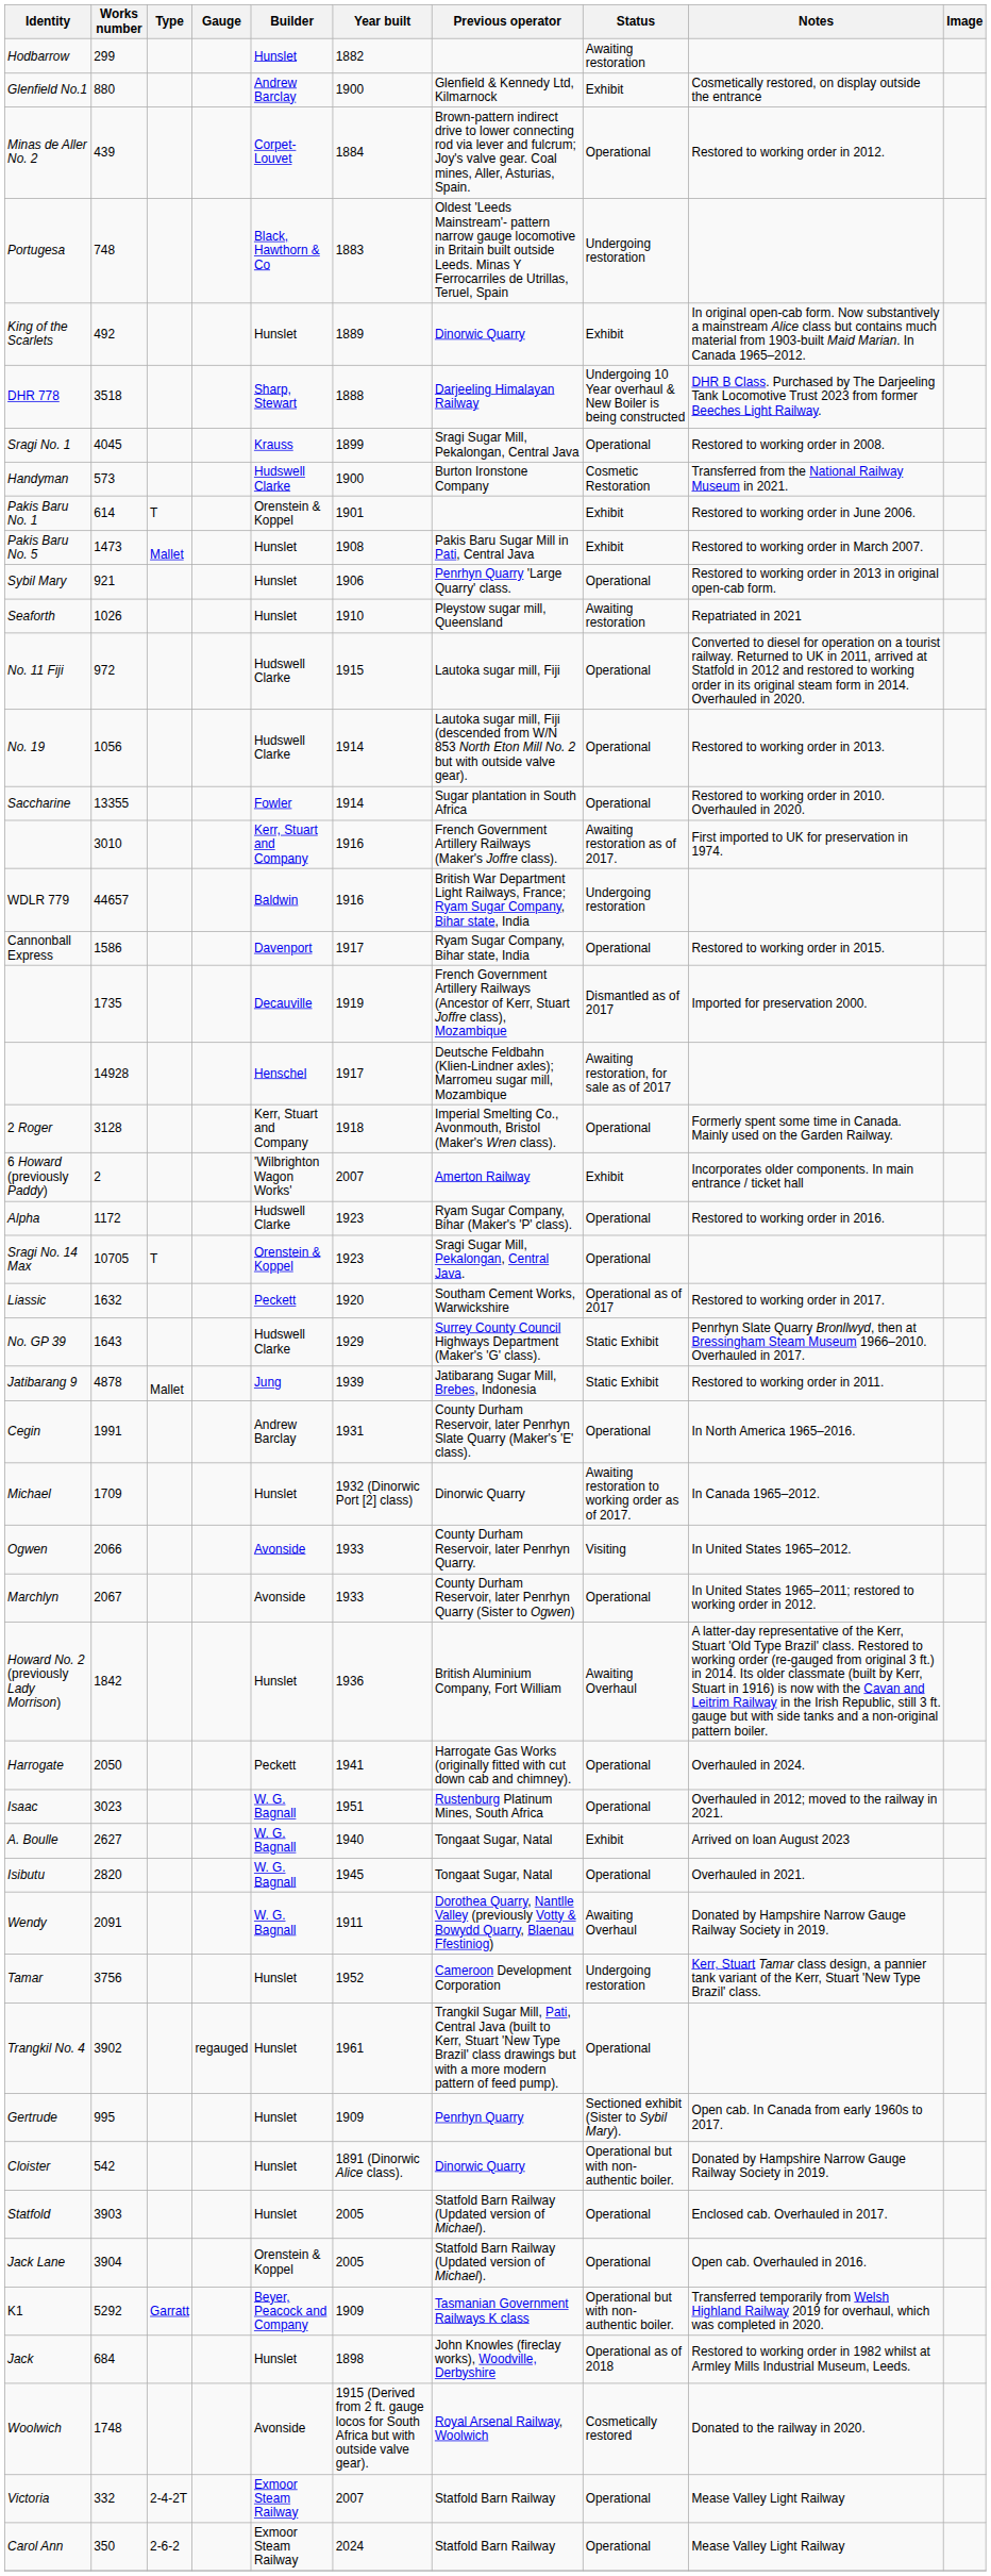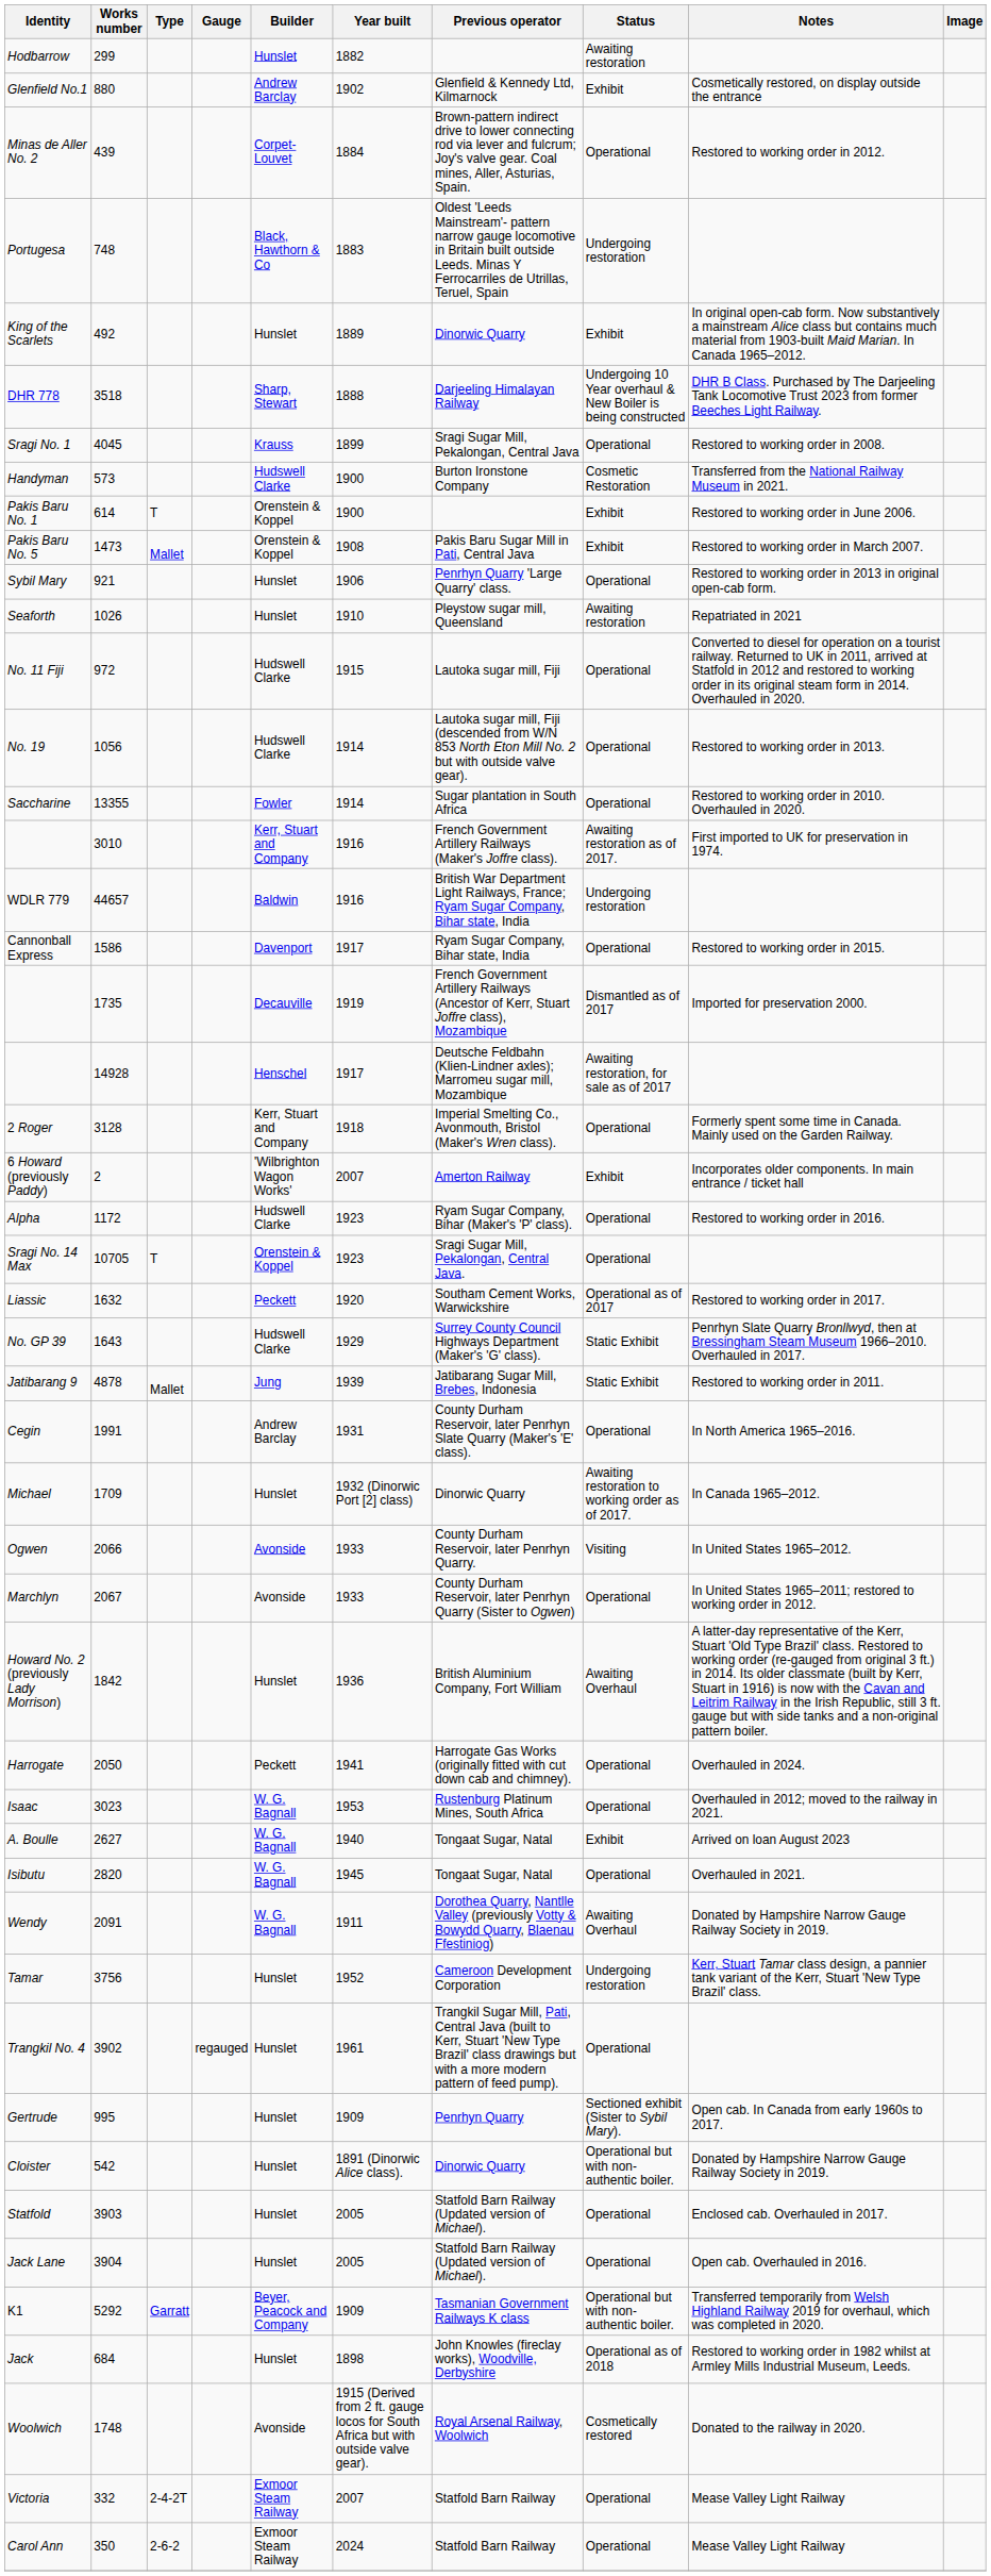 <table class="wikitable sortable">
 <tr>
 <th>Identity</th>
 <th>Works number</th>
 <th>Type</th>
 <th>Gauge</th>
 <th>Builder</th>
 <th>Year built</th>
 <th>Previous operator</th>
 <th>Status</th>
 <th class=unsortable>Notes</th>
 <th class=unsortable>Image</th>
 </tr>
 <tr>
 <td><em>Hodbarrow</em></td>
 <td>299</td>
 <td></td>
 <td></td>
 <td><a href='#'>Hunslet</a></td>
 <td>1882</td>
 <td></td>
 <td>Awaiting restoration</td>
 <td></td>
 <td></td>
 </tr>
 <tr>
 <td><em>Glenfield No.1</em></td>
 <td>880</td>
 <td></td>
 <td></td>
 <td><a href='#'>Andrew Barclay</a></td>
-<td>1900</td>
+<td>1902</td>
 <td>Glenfield & Kennedy Ltd, Kilmarnock</td>
 <td>Exhibit</td>
 <td>Cosmetically restored, on display outside the entrance</td>
 <td></td>
 </tr>
 <tr>
 <td><em>Minas de Aller No. 2</em></td>
 <td>439</td>
 <td></td>
 <td></td>
 <td><a href='#'>Corpet-Louvet</a></td>
 <td>1884</td>
 <td>Brown-pattern indirect drive to lower connecting rod via lever and fulcrum; Joy's valve gear. Coal mines, Aller, Asturias, Spain.</td>
 <td>Operational</td>
 <td>Restored to working order in 2012.</td>
 <td></td>
 </tr>
 <tr>
 <td><em>Portugesa</em></td>
 <td>748</td>
 <td></td>
 <td></td>
 <td><a href='#'>Black, Hawthorn & Co</a></td>
 <td>1883</td>
 <td>Oldest 'Leeds Mainstream'- pattern narrow gauge locomotive in Britain built outside Leeds. Minas Y Ferrocarriles de Utrillas, Teruel, Spain</td>
 <td>Undergoing restoration</td>
 <td></td>
 </tr>
 <tr>
 <td><em>King of the Scarlets</em></td>
 <td>492</td>
 <td></td>
 <td></td>
 <td>Hunslet</td>
 <td>1889</td>
 <td><a href='#'>Dinorwic Quarry</a></td>
 <td>Exhibit</td>
 <td>In original open-cab form. Now substantively a mainstream <em>Alice</em> class but contains much material from 1903-built <em>Maid Marian</em>. In Canada 1965–2012.</td>
 <td></td>
 </tr>
 <tr>
 <td><a href='#'>DHR 778</a></td>
 <td>3518</td>
 <td></td>
 <td></td>
 <td><a href='#'>Sharp, Stewart</a></td>
 <td>1888</td>
 <td><a href='#'>Darjeeling Himalayan Railway</a></td>
 <td>Undergoing 10 Year overhaul & New Boiler is being constructed</td>
 <td><a href='#'>DHR B Class</a>. Purchased by The Darjeeling Tank Locomotive Trust 2023 from former <a href='#'>Beeches Light Railway</a>.</td>
 <td></td>
 </tr>
 <tr>
 <td><em>Sragi No. 1</em></td>
 <td>4045</td>
 <td></td>
 <td></td>
 <td><a href='#'>Krauss</a></td>
 <td>1899</td>
 <td>Sragi Sugar Mill, Pekalongan, Central Java</td>
 <td>Operational</td>
 <td>Restored to working order in 2008.</td>
 <td></td>
 </tr>
 <tr>
 <td><em>Handyman</em></td>
 <td>573</td>
 <td></td>
 <td></td>
 <td><a href='#'>Hudswell Clarke</a></td>
 <td>1900</td>
 <td>Burton Ironstone Company</td>
 <td>Cosmetic Restoration</td>
 <td>Transferred from the <a href='#'>National Railway Museum</a> in 2021.</td>
 <td></td>
 </tr>
 <tr>
 <td><em>Pakis Baru No. 1</em></td>
 <td>614</td>
 <td>T</td>
 <td></td>
 <td>Orenstein & Koppel</td>
-<td>1901</td>
+<td>1900</td>
 <td></td>
 <td>Exhibit</td>
 <td>Restored to working order in June 2006.</td>
 <td></td>
 </tr>
 <tr>
 <td><em>Pakis Baru No. 5</em></td>
 <td>1473</td>
 <td><br><a href='#'>Mallet</a></td>
 <td></td>
-<td>Hunslet</td>
+<td>Orenstein & Koppel</td>
 <td>1908</td>
 <td>Pakis Baru Sugar Mill in <a href='#'>Pati</a>, Central Java</td>
 <td>Exhibit</td>
 <td>Restored to working order in March 2007.</td>
 <td></td>
 </tr>
 <tr>
 <td><em>Sybil Mary</em></td>
 <td>921</td>
 <td></td>
 <td></td>
 <td>Hunslet</td>
 <td>1906</td>
 <td><a href='#'>Penrhyn Quarry</a> 'Large Quarry' class.</td>
 <td>Operational</td>
 <td>Restored to working order in 2013 in original open-cab form.</td>
 <td></td>
 </tr>
 <tr>
 <td><em>Seaforth</em></td>
 <td>1026</td>
 <td></td>
 <td></td>
 <td>Hunslet</td>
 <td>1910</td>
 <td>Pleystow sugar mill, Queensland</td>
 <td>Awaiting restoration</td>
 <td>Repatriated in 2021</td>
 <td></td>
 </tr>
 <tr>
 <td><em>No. 11 Fiji</em></td>
 <td>972</td>
 <td></td>
 <td></td>
 <td>Hudswell Clarke</td>
 <td>1915</td>
 <td>Lautoka sugar mill, Fiji</td>
 <td>Operational</td>
 <td>Converted to diesel for operation on a tourist railway. Returned to UK in 2011, arrived at Statfold in 2012 and restored to working order in its original steam form in 2014. Overhauled in 2020.</td>
 <td></td>
 </tr>
 <tr>
 <td><em>No. 19</em></td>
 <td>1056</td>
 <td></td>
 <td></td>
 <td>Hudswell Clarke</td>
 <td>1914</td>
 <td>Lautoka sugar mill, Fiji (descended from W/N 853 <em>North Eton Mill No. 2</em> but with outside valve gear).</td>
 <td>Operational</td>
 <td>Restored to working order in 2013.</td>
 <td></td>
 </tr>
 <tr>
 <td><em>Saccharine</em></td>
 <td>13355</td>
 <td></td>
 <td></td>
 <td><a href='#'>Fowler</a></td>
 <td>1914</td>
 <td>Sugar plantation in South Africa</td>
 <td>Operational</td>
 <td>Restored to working order in 2010. Overhauled in 2020.</td>
 <td></td>
 </tr>
 <tr>
 <td></td>
 <td>3010</td>
 <td></td>
 <td></td>
 <td><a href='#'>Kerr, Stuart and Company</a></td>
 <td>1916</td>
 <td>French Government Artillery Railways (Maker's <em>Joffre</em> class).</td>
 <td>Awaiting restoration as of 2017.</td>
 <td>First imported to UK for preservation in 1974.</td>
 <td></td>
 </tr>
 <tr>
 <td>WDLR 779</td>
 <td>44657</td>
 <td></td>
 <td></td>
 <td><a href='#'>Baldwin</a></td>
 <td>1916</td>
 <td>British War Department Light Railways, France; <a href='#'>Ryam Sugar Company</a>, <a href='#'>Bihar state</a>, India</td>
 <td>Undergoing restoration</td>
 <td></td>
 <td></td>
 </tr>
 <tr>
 <td>Cannonball Express</td>
 <td>1586</td>
 <td></td>
 <td></td>
 <td><a href='#'>Davenport</a></td>
 <td>1917</td>
 <td>Ryam Sugar Company, Bihar state, India</td>
 <td>Operational</td>
 <td>Restored to working order in 2015.</td>
 <td></td>
 </tr>
 <tr>
 <td></td>
 <td>1735</td>
 <td></td>
 <td></td>
 <td><a href='#'>Decauville</a></td>
 <td>1919</td>
 <td>French Government Artillery Railways (Ancestor of Kerr, Stuart <em>Joffre</em> class), <a href='#'>Mozambique</a></td>
 <td>Dismantled as of 2017</td>
 <td>Imported for preservation 2000.</td>
 <td></td>
 </tr>
 <tr>
 <td></td>
 <td>14928</td>
 <td></td>
 <td></td>
 <td><a href='#'>Henschel</a></td>
 <td>1917</td>
 <td>Deutsche Feldbahn (Klien-Lindner axles); Marromeu sugar mill, Mozambique</td>
 <td>Awaiting restoration, for sale as of 2017</td>
 <td></td>
 <td></td>
 </tr>
 <tr>
 <td>2 <em>Roger</em></td>
 <td>3128</td>
 <td></td>
 <td></td>
 <td>Kerr, Stuart and Company</td>
 <td>1918</td>
 <td>Imperial Smelting Co., Avonmouth, Bristol (Maker's <em>Wren</em> class).</td>
 <td>Operational</td>
 <td>Formerly spent some time in Canada. Mainly used on the Garden Railway.</td>
 <td></td>
 </tr>
 <tr>
 <td>6 <em>Howard</em> (previously <em>Paddy</em>)</td>
 <td>2</td>
 <td></td>
 <td></td>
 <td>'Wilbrighton Wagon Works'</td>
 <td>2007</td>
 <td><a href='#'>Amerton Railway</a></td>
 <td>Exhibit</td>
 <td>Incorporates older components. In main entrance / ticket hall</td>
 <td></td>
 </tr>
 <tr>
 <td><em>Alpha</em></td>
 <td>1172</td>
 <td></td>
 <td></td>
 <td>Hudswell Clarke</td>
 <td>1923</td>
 <td>Ryam Sugar Company, Bihar (Maker's 'P' class).</td>
 <td>Operational</td>
 <td>Restored to working order in 2016.</td>
 <td></td>
 </tr>
 <tr>
 <td><em>Sragi No. 14</em><br><em>Max</em></td>
 <td>10705</td>
 <td>T</td>
 <td></td>
 <td><a href='#'>Orenstein & Koppel</a></td>
 <td>1923</td>
 <td>Sragi Sugar Mill, <a href='#'>Pekalongan</a>, <a href='#'>Central Java</a>.</td>
 <td>Operational</td>
 <td></td>
 <td></td>
 </tr>
 <tr>
 <td><em>Liassic</em></td>
 <td>1632</td>
 <td></td>
 <td></td>
 <td><a href='#'>Peckett</a></td>
 <td>1920</td>
 <td>Southam Cement Works, Warwickshire</td>
 <td>Operational as of 2017</td>
 <td>Restored to working order in 2017.</td>
 <td></td>
 </tr>
 <tr>
 <td><em>No. GP 39</em></td>
 <td>1643</td>
 <td></td>
 <td></td>
 <td>Hudswell Clarke</td>
 <td>1929</td>
 <td><a href='#'>Surrey County Council</a> Highways Department (Maker's 'G' class).</td>
 <td>Static Exhibit</td>
 <td>Penrhyn Slate Quarry <em>Bronllwyd</em>, then at <a href='#'>Bressingham Steam Museum</a> 1966–2010. Overhauled in 2017.</td>
 <td></td>
 </tr>
 <tr>
 <td><em>Jatibarang 9</em></td>
 <td>4878</td>
 <td><br>Mallet</td>
 <td></td>
 <td><a href='#'>Jung</a></td>
 <td>1939</td>
 <td>Jatibarang Sugar Mill, <a href='#'>Brebes</a>, Indonesia</td>
 <td>Static Exhibit</td>
 <td>Restored to working order in 2011.</td>
 <td></td>
 </tr>
 <tr>
 <td><em>Cegin</em></td>
 <td>1991</td>
 <td></td>
 <td></td>
 <td>Andrew Barclay</td>
 <td>1931</td>
 <td>County Durham Reservoir, later Penrhyn Slate Quarry (Maker's 'E' class).</td>
 <td>Operational</td>
 <td>In North America 1965–2016.</td>
 <td></td>
 </tr>
 <tr>
 <td><em>Michael</em></td>
 <td>1709</td>
 <td></td>
 <td></td>
 <td>Hunslet</td>
 <td>1932 (Dinorwic Port [2] class)</td>
 <td>Dinorwic Quarry</td>
 <td>Awaiting restoration to working order as of 2017.</td>
 <td>In Canada 1965–2012.</td>
 <td></td>
 </tr>
 <tr>
 <td><em>Ogwen</em></td>
 <td>2066</td>
 <td></td>
 <td></td>
 <td><a href='#'>Avonside</a></td>
 <td>1933</td>
 <td>County Durham Reservoir, later Penrhyn Quarry.</td>
 <td>Visiting</td>
 <td>In United States 1965–2012.</td>
 <td></td>
 </tr>
 <tr>
 <td><em>Marchlyn</em></td>
 <td>2067</td>
 <td></td>
 <td></td>
 <td>Avonside</td>
 <td>1933</td>
 <td>County Durham Reservoir, later Penrhyn Quarry (Sister to <em>Ogwen</em>)</td>
 <td>Operational</td>
 <td>In United States 1965–2011; restored to working order in 2012.</td>
 <td></td>
 </tr>
 <tr>
 <td><em>Howard No. 2</em> (previously <em>Lady Morrison</em>)</td>
 <td>1842</td>
 <td></td>
 <td></td>
 <td>Hunslet</td>
 <td>1936</td>
 <td>British Aluminium Company, Fort William</td>
 <td>Awaiting Overhaul</td>
 <td>A latter-day representative of the Kerr, Stuart 'Old Type Brazil' class. Restored to working order (re-gauged from original 3 ft.) in 2014. Its older classmate (built by Kerr, Stuart in 1916) is now with the <a href='#'>Cavan and Leitrim Railway</a> in the Irish Republic, still 3 ft. gauge but with side tanks and a non-original pattern boiler.</td>
 <td></td>
 </tr>
 <tr>
 <td><em>Harrogate</em></td>
 <td>2050</td>
 <td></td>
 <td></td>
 <td>Peckett</td>
 <td>1941</td>
 <td>Harrogate Gas Works (originally fitted with cut down cab and chimney).</td>
 <td>Operational</td>
 <td>Overhauled in 2024.</td>
 <td></td>
 </tr>
 <tr>
 <td><em>Isaac</em></td>
 <td>3023</td>
 <td></td>
 <td></td>
 <td><a href='#'>W. G. Bagnall</a></td>
-<td>1951</td>
+<td>1953</td>
 <td><a href='#'>Rustenburg</a> Platinum Mines, South Africa</td>
 <td>Operational</td>
 <td>Overhauled in 2012; moved to the railway in 2021.</td>
 <td></td>
 </tr>
 <tr>
 <td><em>A. Boulle</em></td>
 <td>2627</td>
 <td></td>
 <td></td>
 <td><a href='#'>W. G. Bagnall</a></td>
 <td>1940</td>
 <td>Tongaat Sugar, Natal</td>
 <td>Exhibit</td>
 <td>Arrived on loan August 2023</td>
 <td></td>
 </tr>
 <tr>
 <td><em>Isibutu</em></td>
 <td>2820</td>
 <td></td>
 <td></td>
 <td><a href='#'>W. G. Bagnall</a></td>
 <td>1945</td>
 <td>Tongaat Sugar, Natal</td>
 <td>Operational</td>
 <td>Overhauled in 2021.</td>
 <td></td>
 </tr>
 <tr>
 <td><em>Wendy</em></td>
 <td>2091</td>
 <td></td>
 <td></td>
 <td><a href='#'>W. G. Bagnall</a></td>
 <td>1911</td>
 <td><a href='#'>Dorothea Quarry</a>, <a href='#'>Nantlle Valley</a> (previously <a href='#'>Votty & Bowydd Quarry</a>, <a href='#'>Blaenau Ffestiniog</a>)</td>
 <td>Awaiting Overhaul</td>
 <td>Donated by Hampshire Narrow Gauge Railway Society in 2019.</td>
 <td></td>
 </tr>
 <tr>
 <td><em>Tamar</em></td>
 <td>3756</td>
 <td></td>
 <td></td>
 <td>Hunslet</td>
 <td>1952</td>
 <td><a href='#'>Cameroon</a> Development Corporation</td>
 <td>Undergoing restoration</td>
 <td><a href='#'>Kerr, Stuart</a> <em>Tamar</em> class design, a pannier tank variant of the Kerr, Stuart 'New Type Brazil' class.</td>
 <td></td>
 </tr>
 <tr>
 <td><em>Trangkil No. 4</em></td>
 <td>3902</td>
 <td></td>
 <td> regauged </td>
 <td>Hunslet</td>
 <td>1961</td>
 <td>Trangkil Sugar Mill, <a href='#'>Pati</a>, Central Java (built to Kerr, Stuart 'New Type Brazil' class drawings but with a more modern pattern of feed pump).</td>
 <td>Operational</td>
 <td></td>
 <td></td>
 </tr>
 <tr>
 <td><em>Gertrude</em></td>
 <td>995</td>
 <td></td>
 <td></td>
 <td>Hunslet</td>
 <td>1909</td>
 <td><a href='#'>Penrhyn Quarry</a></td>
 <td>Sectioned exhibit (Sister to <em>Sybil Mary</em>).</td>
 <td>Open cab. In Canada from early 1960s to 2017.</td>
 <td></td>
 </tr>
 <tr>
 <td><em>Cloister</em></td>
 <td>542</td>
 <td></td>
 <td></td>
 <td>Hunslet</td>
 <td>1891 (Dinorwic <em>Alice</em> class).</td>
 <td><a href='#'>Dinorwic Quarry</a></td>
 <td>Operational but with non-authentic boiler.</td>
 <td>Donated by Hampshire Narrow Gauge Railway Society in 2019.</td>
 <td></td>
 </tr>
 <tr>
 <td><em>Statfold</em></td>
 <td>3903</td>
 <td></td>
 <td></td>
 <td>Hunslet</td>
 <td>2005</td>
 <td>Statfold Barn Railway (Updated version of <em>Michael</em>).</td>
 <td>Operational</td>
 <td>Enclosed cab. Overhauled in 2017.</td>
 <td></td>
 </tr>
 <tr>
 <td><em>Jack Lane</em></td>
 <td>3904</td>
 <td></td>
 <td></td>
-<td>Orenstein & Koppel</td>
+<td>Hunslet</td>
 <td>2005</td>
 <td>Statfold Barn Railway (Updated version of <em>Michael</em>).</td>
 <td>Operational</td>
 <td>Open cab. Overhauled in 2016.</td>
 <td></td>
 </tr>
 <tr>
 <td>K1</td>
 <td>5292</td>
 <td> <a href='#'>Garratt</a></td>
 <td></td>
 <td><a href='#'>Beyer, Peacock and Company</a></td>
 <td>1909</td>
 <td><a href='#'>Tasmanian Government Railways K class</a></td>
 <td>Operational but with non-authentic boiler.</td>
 <td>Transferred temporarily from <a href='#'>Welsh Highland Railway</a> 2019 for overhaul, which was completed in 2020.</td>
 <td></td>
 </tr>
 <tr>
 <td><em>Jack</em></td>
 <td>684</td>
 <td></td>
 <td></td>
 <td>Hunslet</td>
 <td>1898</td>
 <td>John Knowles (fireclay works), <a href='#'>Woodville, Derbyshire</a></td>
 <td>Operational as of 2018</td>
 <td>Restored to working order in 1982 whilst at Armley Mills Industrial Museum, Leeds.</td>
 <td></td>
 </tr>
 <tr>
 <td><em>Woolwich</em></td>
 <td>1748</td>
 <td></td>
 <td></td>
 <td>Avonside</td>
 <td>1915 (Derived from 2 ft. gauge locos for South Africa but with outside valve gear).</td>
 <td><a href='#'>Royal Arsenal Railway</a>, <a href='#'>Woolwich</a></td>
 <td>Cosmetically restored</td>
 <td>Donated to the railway in 2020.</td>
 <td></td>
 </tr>
 <tr>
 <td><em>Victoria</em></td>
 <td>332</td>
 <td>2-4-2T</td>
 <td></td>
 <td><a href='#'>Exmoor Steam Railway</a></td>
 <td>2007</td>
 <td>Statfold Barn Railway</td>
 <td>Operational</td>
 <td>Mease Valley Light Railway</td>
 <td></td>
 </tr>
 <tr>
 <td><em>Carol Ann</em></td>
 <td>350</td>
 <td>2-6-2</td>
 <td></td>
 <td>Exmoor Steam Railway</td>
 <td>2024</td>
 <td>Statfold Barn Railway</td>
 <td>Operational</td>
 <td>Mease Valley Light Railway</td>
 <td></td>
 </tr>
 <tr>
 </tr>
 </table>
